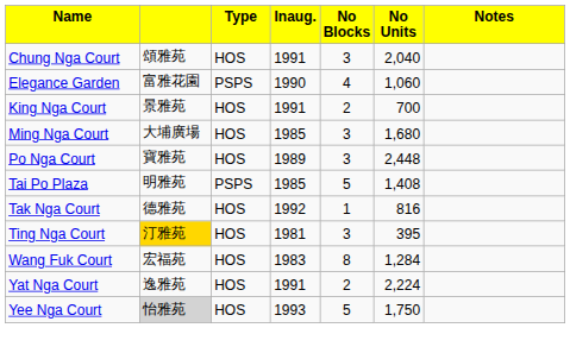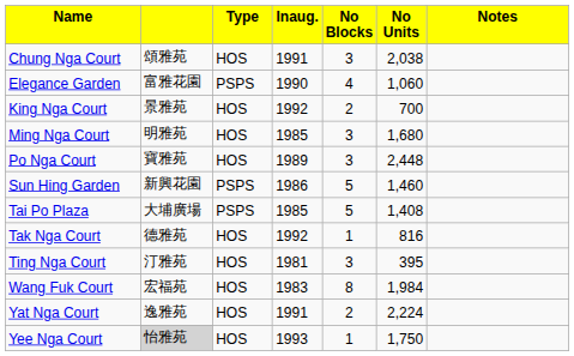 <table class="wikitable">
 <tr style="font-weight:bold;background-color:yellow" align="center">
 <td width="143.25" Height="12.75" valign="top">Name</td>
 <td width="72.75" valign="top"></td>
 <td width="59.25" valign="top">Type</td>
 <td width="48" valign="top">Inaug.</td>
 <td width="48" valign="top">No Blocks</td>
 <td width="48.75" valign="top">No Units</td>
 <td width="150.75" valign="top">Notes</td>
 </tr>
 <tr valign="bottom">
 <td Height="12.75"><a href='#'>Chung Nga Court</a></td>
 <td>頌雅苑</td>
 <td>HOS</td>
 <td>1991</td>
 <td align="center">3</td>
-<td align="right">2,040</td>
+<td align="right">2,038</td>
 <td></td>
 </tr>
 <tr valign="bottom">
 <td Height="12.75"><a href='#'>Elegance Garden</a></td>
 <td>富雅花園</td>
 <td>PSPS</td>
 <td>1990</td>
 <td align="center">4</td>
 <td align="right">1,060</td>
 <td></td>
 </tr>
 <tr valign="bottom">
 <td Height="12.75"><a href='#'>King Nga Court</a></td>
 <td>景雅苑</td>
 <td>HOS</td>
-<td>1991</td>
+<td>1992</td>
 <td align="center">2</td>
 <td align="right">700</td>
 <td></td>
 </tr>
 <tr valign="bottom">
 <td Height="12.75"><a href='#'>Ming Nga Court</a></td>
-<td>大埔廣場</td>
+<td>明雅苑</td>
 <td>HOS</td>
 <td>1985</td>
 <td align="center">3</td>
 <td align="right">1,680</td>
 <td></td>
 </tr>
 <tr valign="bottom">
 <td Height="12.75"><a href='#'>Po Nga Court</a></td>
 <td>寶雅苑</td>
 <td>HOS</td>
 <td>1989</td>
 <td align="center">3</td>
 <td align="right">2,448</td>
 <td></td>
 </tr>
 <tr valign="bottom">
+<td Height="12.75"><a href='#'>Sun Hing Garden</a></td>
+<td>新興花園</td>
+<td>PSPS</td>
+<td>1986</td>
+<td align="center">5</td>
+<td align="right">1,460</td>
+<td></td>
+</tr>
+<tr valign="bottom">
 <td Height="12.75"><a href='#'>Tai Po Plaza</a></td>
-<td>明雅苑</td>
+<td>大埔廣場</td>
 <td>PSPS</td>
 <td>1985</td>
 <td align="center">5</td>
 <td align="right">1,408</td>
 <td></td>
 </tr>
 <tr valign="bottom">
 <td Height="12.75"><a href='#'>Tak Nga Court</a></td>
 <td>德雅苑</td>
 <td>HOS</td>
 <td>1992</td>
 <td align="center">1</td>
 <td align="right">816</td>
 <td></td>
 </tr>
 <tr valign="bottom">
 <td Height="12.75"><a href='#'>Ting Nga Court</a></td>
-<td style="background: gold;">汀雅苑</td>
+<td>汀雅苑</td>
 <td>HOS</td>
 <td>1981</td>
 <td align="center">3</td>
 <td align="right">395</td>
 <td></td>
 </tr>
 <tr valign="bottom">
 <td Height="12.75"><a href='#'>Wang Fuk Court</a></td>
 <td>宏福苑</td>
 <td>HOS</td>
 <td>1983</td>
 <td align="center">8</td>
-<td align="right">1,284</td>
+<td align="right">1,984</td>
 <td></td>
 </tr>
 <tr valign="bottom">
 <td Height="12.75"><a href='#'>Yat Nga Court</a></td>
 <td>逸雅苑</td>
 <td>HOS</td>
 <td>1991</td>
 <td align="center">2</td>
 <td align="right">2,224</td>
 <td></td>
 </tr>
 <tr valign="bottom">
 <td Height="12.75"><a href='#'>Yee Nga Court</a></td>
 <td style="background: lightgrey;">怡雅苑</td>
 <td>HOS</td>
 <td>1993</td>
-<td align="center">5</td>
+<td align="center">1</td>
 <td align="right">1,750</td>
 <td></td>
 </tr>
 </table>
